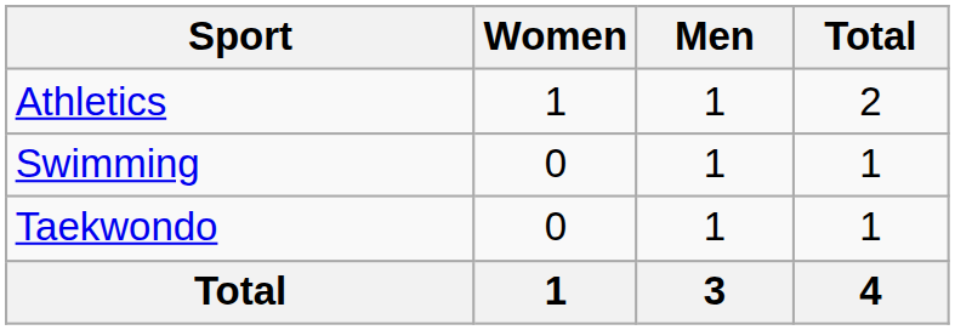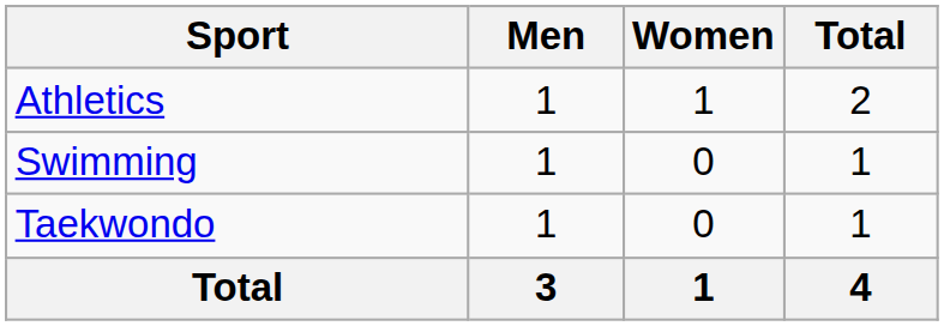 <table class="wikitable sortable" style="text-align:center;">
 <tr>
 <th width=180>Sport</th>
+<th width=55>Men</th>
 <th width=55>Women</th>
-<th width=55>Men</th>
 <th width=55>Total</th>
 </tr>
 <tr>
 <td align=left><a href='#'>Athletics</a></td>
 <td>1</td>
 <td>1</td>
 <td>2</td>
 </tr>
 <tr>
 <td align=left><a href='#'>Swimming</a></td>
+<td>1</td>
 <td>0</td>
-<td>1</td>
 <td>1</td>
 </tr>
 <tr>
 <td align=left><a href='#'>Taekwondo</a></td>
+<td>1</td>
 <td>0</td>
-<td>1</td>
 <td>1</td>
 </tr>
 <tr>
 <th>Total</th>
+<th>3</th>
 <th>1</th>
-<th>3</th>
 <th>4</th>
 </tr>
 </table>
